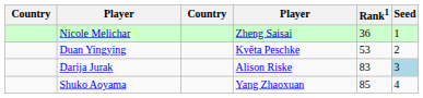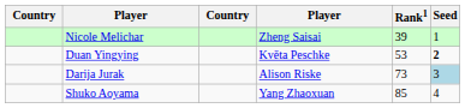 <table class="sortable wikitable">
 <tr>
 <th width="70">Country</th>
 <th width="175">Player</th>
 <th width="70">Country</th>
 <th width="175">Player</th>
 <th>Rank<sup>1</sup></th>
 <th>Seed</th>
 </tr>
 <tr style="background:#cfc;">
 <td></td>
 <td><a href='#'>Nicole Melichar</a></td>
 <td></td>
 <td><a href='#'>Zheng Saisai</a></td>
-<td>36</td>
+<td>39</td>
 <td>1</td>
 </tr>
 <tr>
 <td></td>
 <td><a href='#'>Duan Yingying</a></td>
 <td></td>
 <td><a href='#'>Květa Peschke</a></td>
 <td>53</td>
-<td>2</td>
+<td><strong>2</strong></td>
 </tr>
 <tr>
 <td></td>
 <td><a href='#'>Darija Jurak</a></td>
 <td></td>
 <td><a href='#'>Alison Riske</a></td>
-<td>83</td>
+<td>73</td>
 <td style="background: lightblue;">3</td>
 </tr>
 <tr>
 <td></td>
 <td><a href='#'>Shuko Aoyama</a></td>
 <td></td>
 <td><a href='#'>Yang Zhaoxuan</a></td>
 <td>85</td>
 <td>4</td>
 </tr>
 </table>
